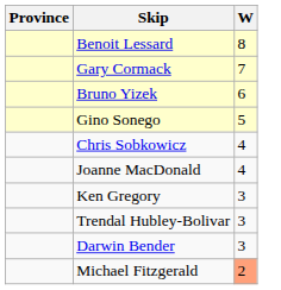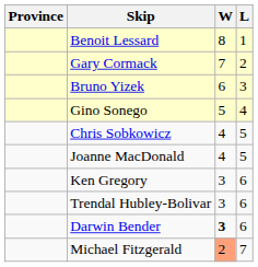 <table class=wikitable>
 <tr>
 <th>Province</th>
 <th>Skip</th>
 <th>W</th>
+<th>L</th>
 </tr>
 <tr bgcolor=#ffffcc>
 <td></td>
 <td><a href='#'>Benoit Lessard</a></td>
 <td>8</td>
+<td>1</td>
 </tr>
 <tr bgcolor=#ffffcc>
 <td></td>
 <td><a href='#'>Gary Cormack</a></td>
 <td>7</td>
+<td>2</td>
 </tr>
 <tr bgcolor=#ffffcc>
 <td></td>
 <td><a href='#'>Bruno Yizek</a></td>
 <td>6</td>
+<td>3</td>
 </tr>
 <tr bgcolor=#ffffcc>
 <td></td>
 <td>Gino Sonego</td>
 <td>5</td>
+<td>4</td>
 </tr>
 <tr>
 <td></td>
 <td><a href='#'>Chris Sobkowicz</a></td>
 <td>4</td>
+<td>5</td>
 </tr>
 <tr>
 <td></td>
 <td>Joanne MacDonald</td>
 <td>4</td>
+<td>5</td>
 </tr>
 <tr>
 <td></td>
 <td>Ken Gregory</td>
 <td>3</td>
+<td>6</td>
 </tr>
 <tr>
 <td></td>
 <td>Trendal Hubley-Bolivar</td>
 <td>3</td>
+<td>6</td>
 </tr>
 <tr>
 <td></td>
 <td><a href='#'>Darwin Bender</a></td>
-<td>3</td>
+<td><strong>3</strong></td>
+<td>6</td>
 </tr>
 <tr>
 <td></td>
 <td>Michael Fitzgerald</td>
 <td style="background: lightsalmon;">2</td>
+<td>7</td>
 </tr>
 </table>
